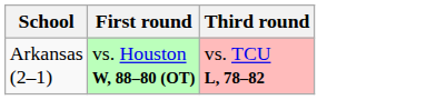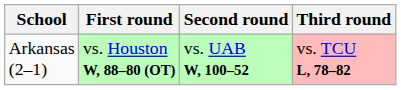 <table class="wikitable" style="white-space:nowrap; font-size:90%;">
 <tr>
 <th>School</th>
 <th>First round</th>
+<th>Second round</th>
 <th>Third round</th>
 </tr>
 <tr>
 <td>Arkansas<br>(2–1)</td>
 <td style="background:#bfb;">vs. <a href='#'>Houston</a><br><small><strong>W, 88–80 (OT)</strong></small></td>
+<td style="background:#bfb;">vs. <a href='#'>UAB</a><br><small><strong>W, 100–52</strong></small></td>
 <td style="background:#fbb;">vs. <a href='#'>TCU</a><br><small><strong>L, 78–82</strong></small></td>
 </tr>
 </table>
